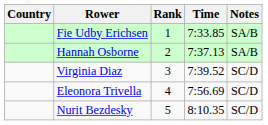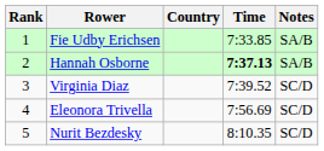 <table class="wikitable" style="text-align:center">
 <tr>
+<th>Rank</th>
+<th>Rower</th>
 <th>Country</th>
-<th>Rower</th>
-<th>Rank</th>
 <th>Time</th>
 <th>Notes</th>
 </tr>
 <tr bgcolor=ccffcc>
+<td>1</td>
+<td align="left"><a href='#'>Fie Udby Erichsen</a></td>
 <td align="left"></td>
-<td align="left"><a href='#'>Fie Udby Erichsen</a></td>
-<td>1</td>
 <td>7:33.85</td>
 <td>SA/B</td>
 </tr>
 <tr bgcolor=ccffcc>
+<td>2</td>
+<td align="left"><a href='#'>Hannah Osborne</a></td>
 <td align="left"></td>
-<td align="left"><a href='#'>Hannah Osborne</a></td>
-<td>2</td>
-<td>7:37.13</td>
+<td><strong>7:37.13</strong></td>
 <td>SA/B</td>
 </tr>
 <tr>
+<td>3</td>
+<td align="left"><a href='#'>Virginia Diaz</a></td>
 <td align="left"></td>
-<td align="left"><a href='#'>Virginia Diaz</a></td>
-<td>3</td>
 <td>7:39.52</td>
 <td>SC/D</td>
 </tr>
 <tr>
+<td>4</td>
+<td align="left"><a href='#'>Eleonora Trivella</a></td>
 <td align="left"></td>
-<td align="left"><a href='#'>Eleonora Trivella</a></td>
-<td>4</td>
 <td>7:56.69</td>
 <td>SC/D</td>
 </tr>
 <tr>
+<td>5</td>
+<td align="left"><a href='#'>Nurit Bezdesky</a></td>
 <td align="left"></td>
-<td align="left"><a href='#'>Nurit Bezdesky</a></td>
-<td>5</td>
 <td>8:10.35</td>
 <td>SC/D</td>
 </tr>
 </table>
